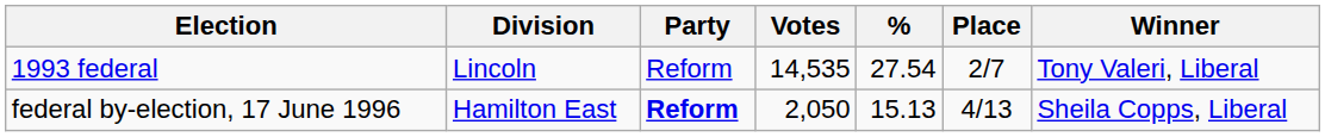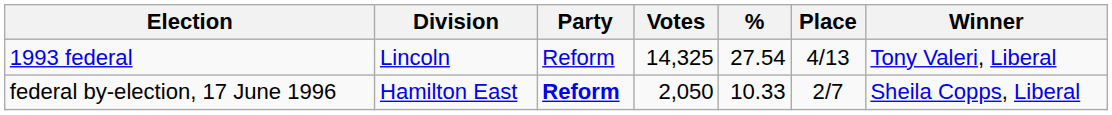 <table class="wikitable" width="800">
 <tr>
 <th align="left">Election</th>
 <th align="left">Division</th>
 <th align="left">Party</th>
 <th align="right">Votes</th>
 <th align="right">%</th>
 <th align="center">Place</th>
 <th align="center">Winner</th>
 </tr>
 <tr>
 <td align="left"><a href='#'>1993 federal</a></td>
 <td align="left"><a href='#'>Lincoln</a></td>
 <td align="left"><a href='#'>Reform</a></td>
-<td align="right">14,535</td>
+<td align="right">14,325</td>
 <td align="right">27.54</td>
-<td align="center">2/7</td>
+<td align="center">4/13</td>
 <td align="left"><a href='#'>Tony Valeri</a>, <a href='#'>Liberal</a></td>
 </tr>
 <tr>
 <td align="left">federal by-election, 17 June 1996</td>
 <td align="left"><a href='#'>Hamilton East</a></td>
 <td align="left"><strong><a href='#'>Reform</a></strong></td>
 <td align="right">2,050</td>
-<td align="right">15.13</td>
-<td align="center">4/13</td>
+<td align="right">10.33</td>
+<td align="center">2/7</td>
 <td align="left"><a href='#'>Sheila Copps</a>, <a href='#'>Liberal</a></td>
 </tr>
 </table>
